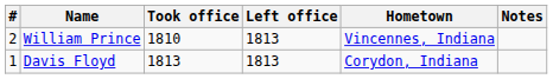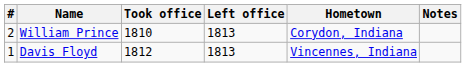 <table class="wikitable sortable">
 <tr>
 <th>#</th>
 <th>Name</th>
 <th>Took office</th>
 <th>Left office</th>
 <th>Hometown</th>
 <th>Notes</th>
 </tr>
 <tr>
 <td>2</td>
 <td><a href='#'>William Prince</a></td>
 <td>1810</td>
 <td>1813</td>
-<td><a href='#'>Vincennes, Indiana</a></td>
+<td><a href='#'>Corydon, Indiana</a></td>
 <td></td>
 </tr>
 <tr>
 <td>1</td>
 <td><a href='#'>Davis Floyd</a></td>
+<td>1812</td>
 <td>1813</td>
-<td>1813</td>
-<td><a href='#'>Corydon, Indiana</a></td>
+<td><a href='#'>Vincennes, Indiana</a></td>
 <td></td>
 </tr>
 </table>
